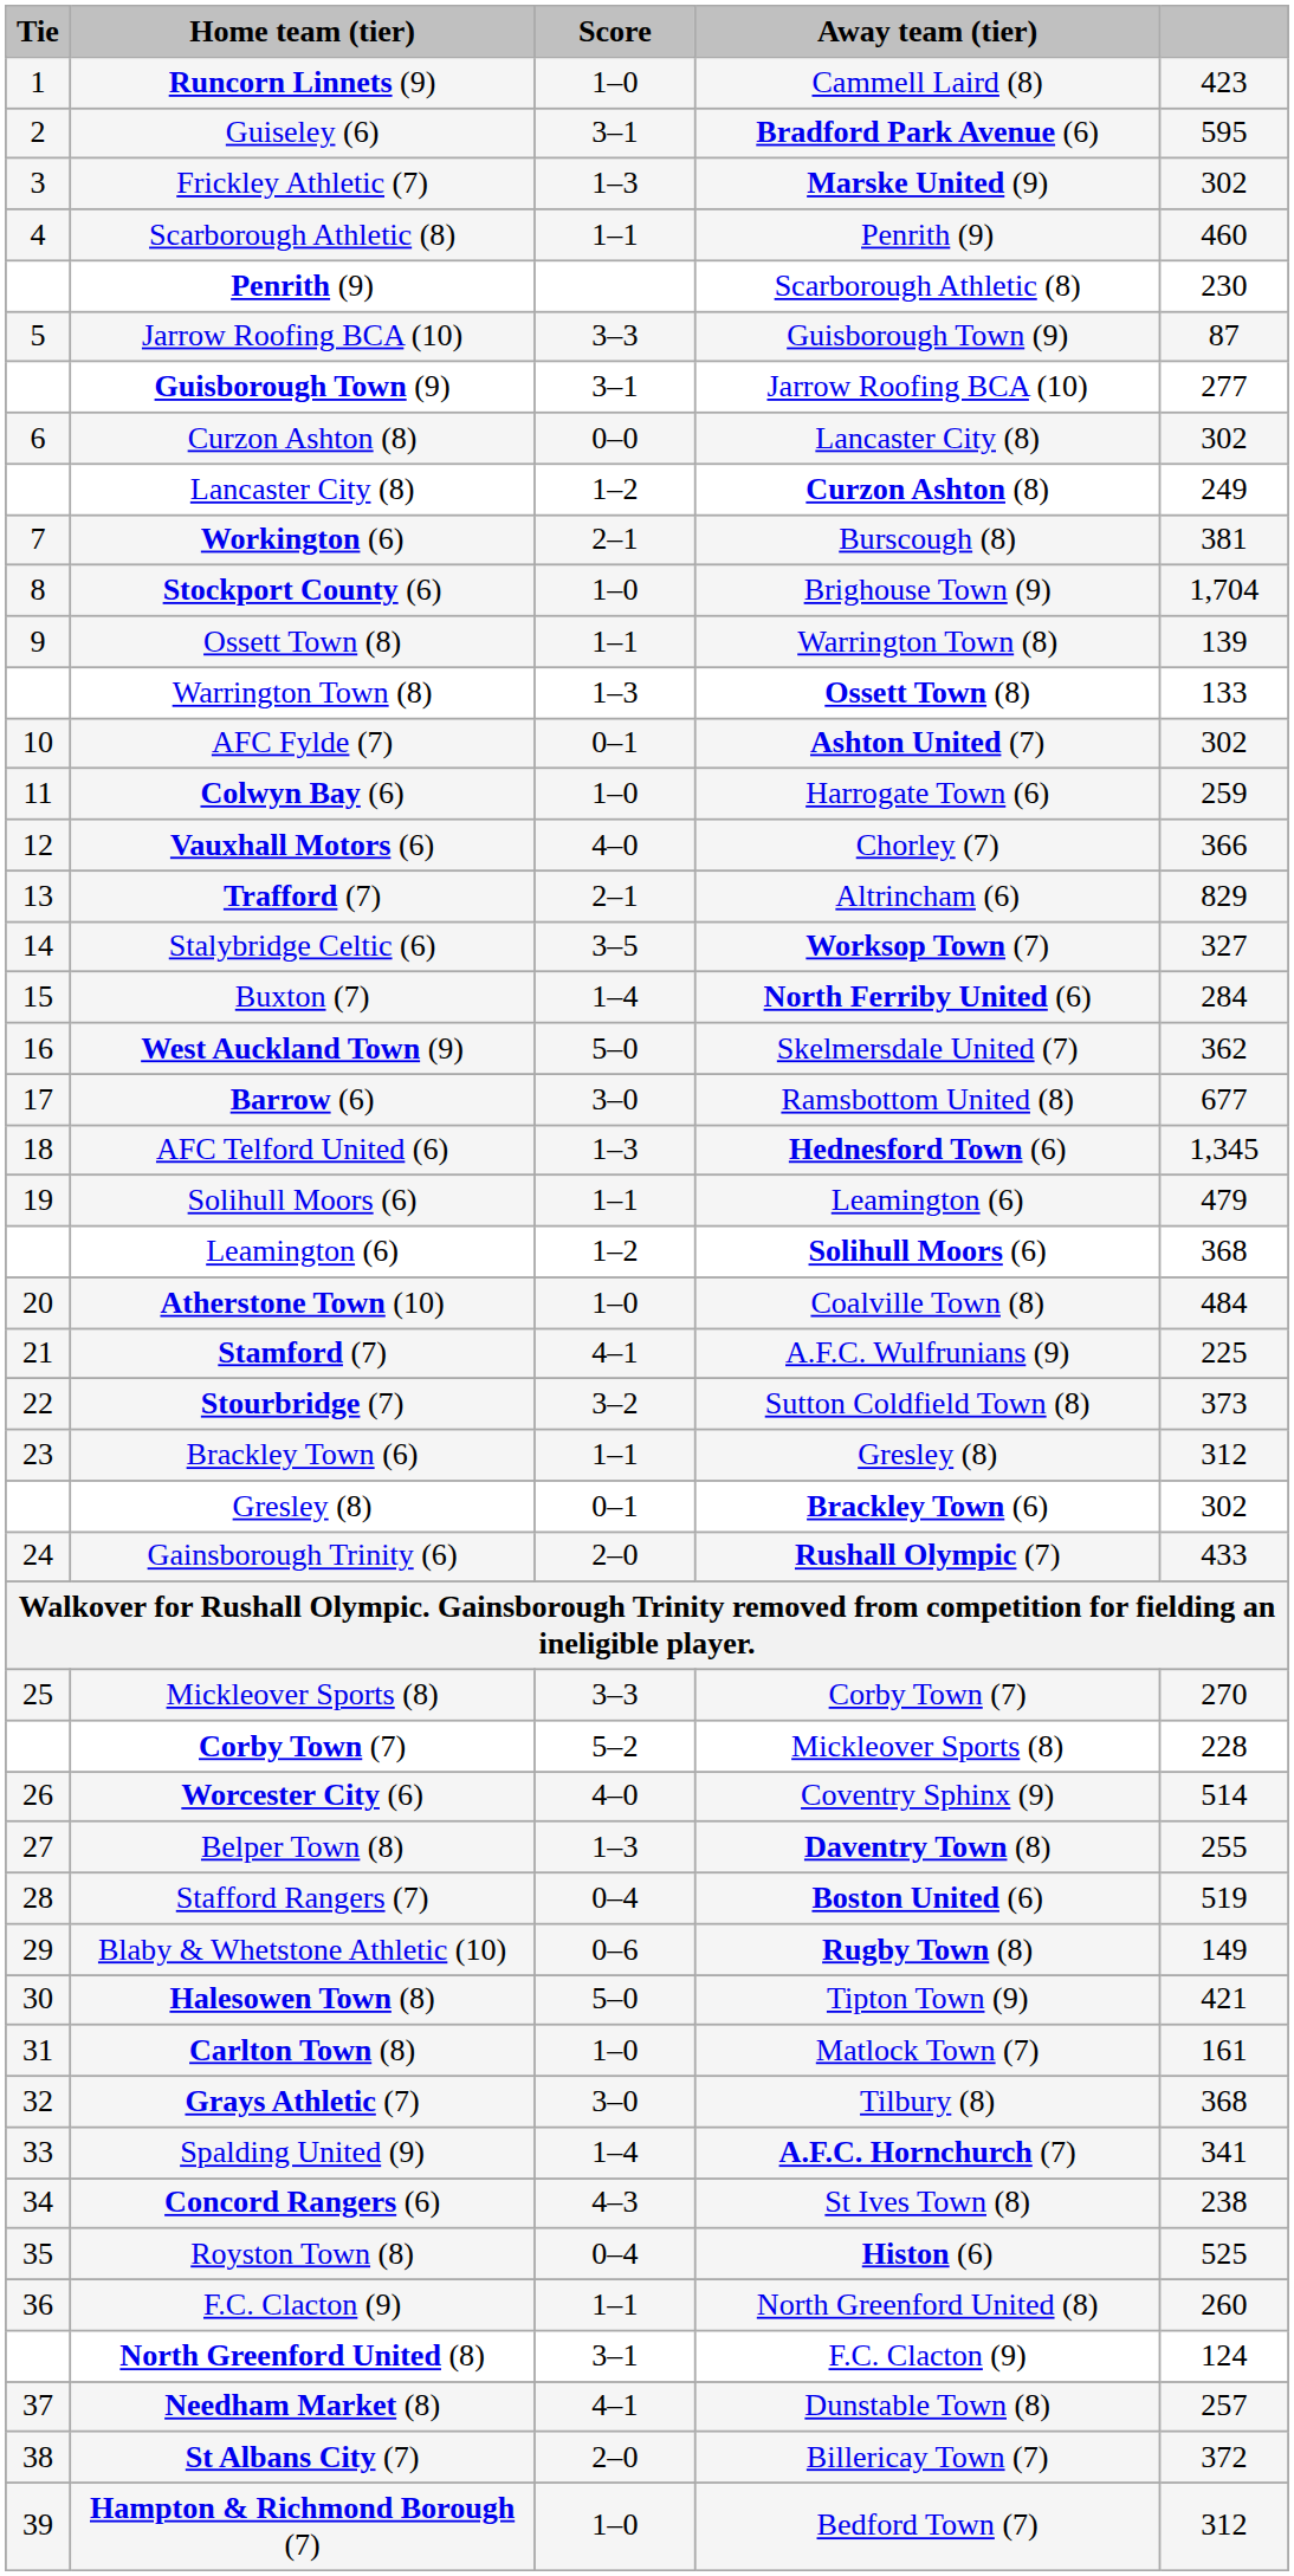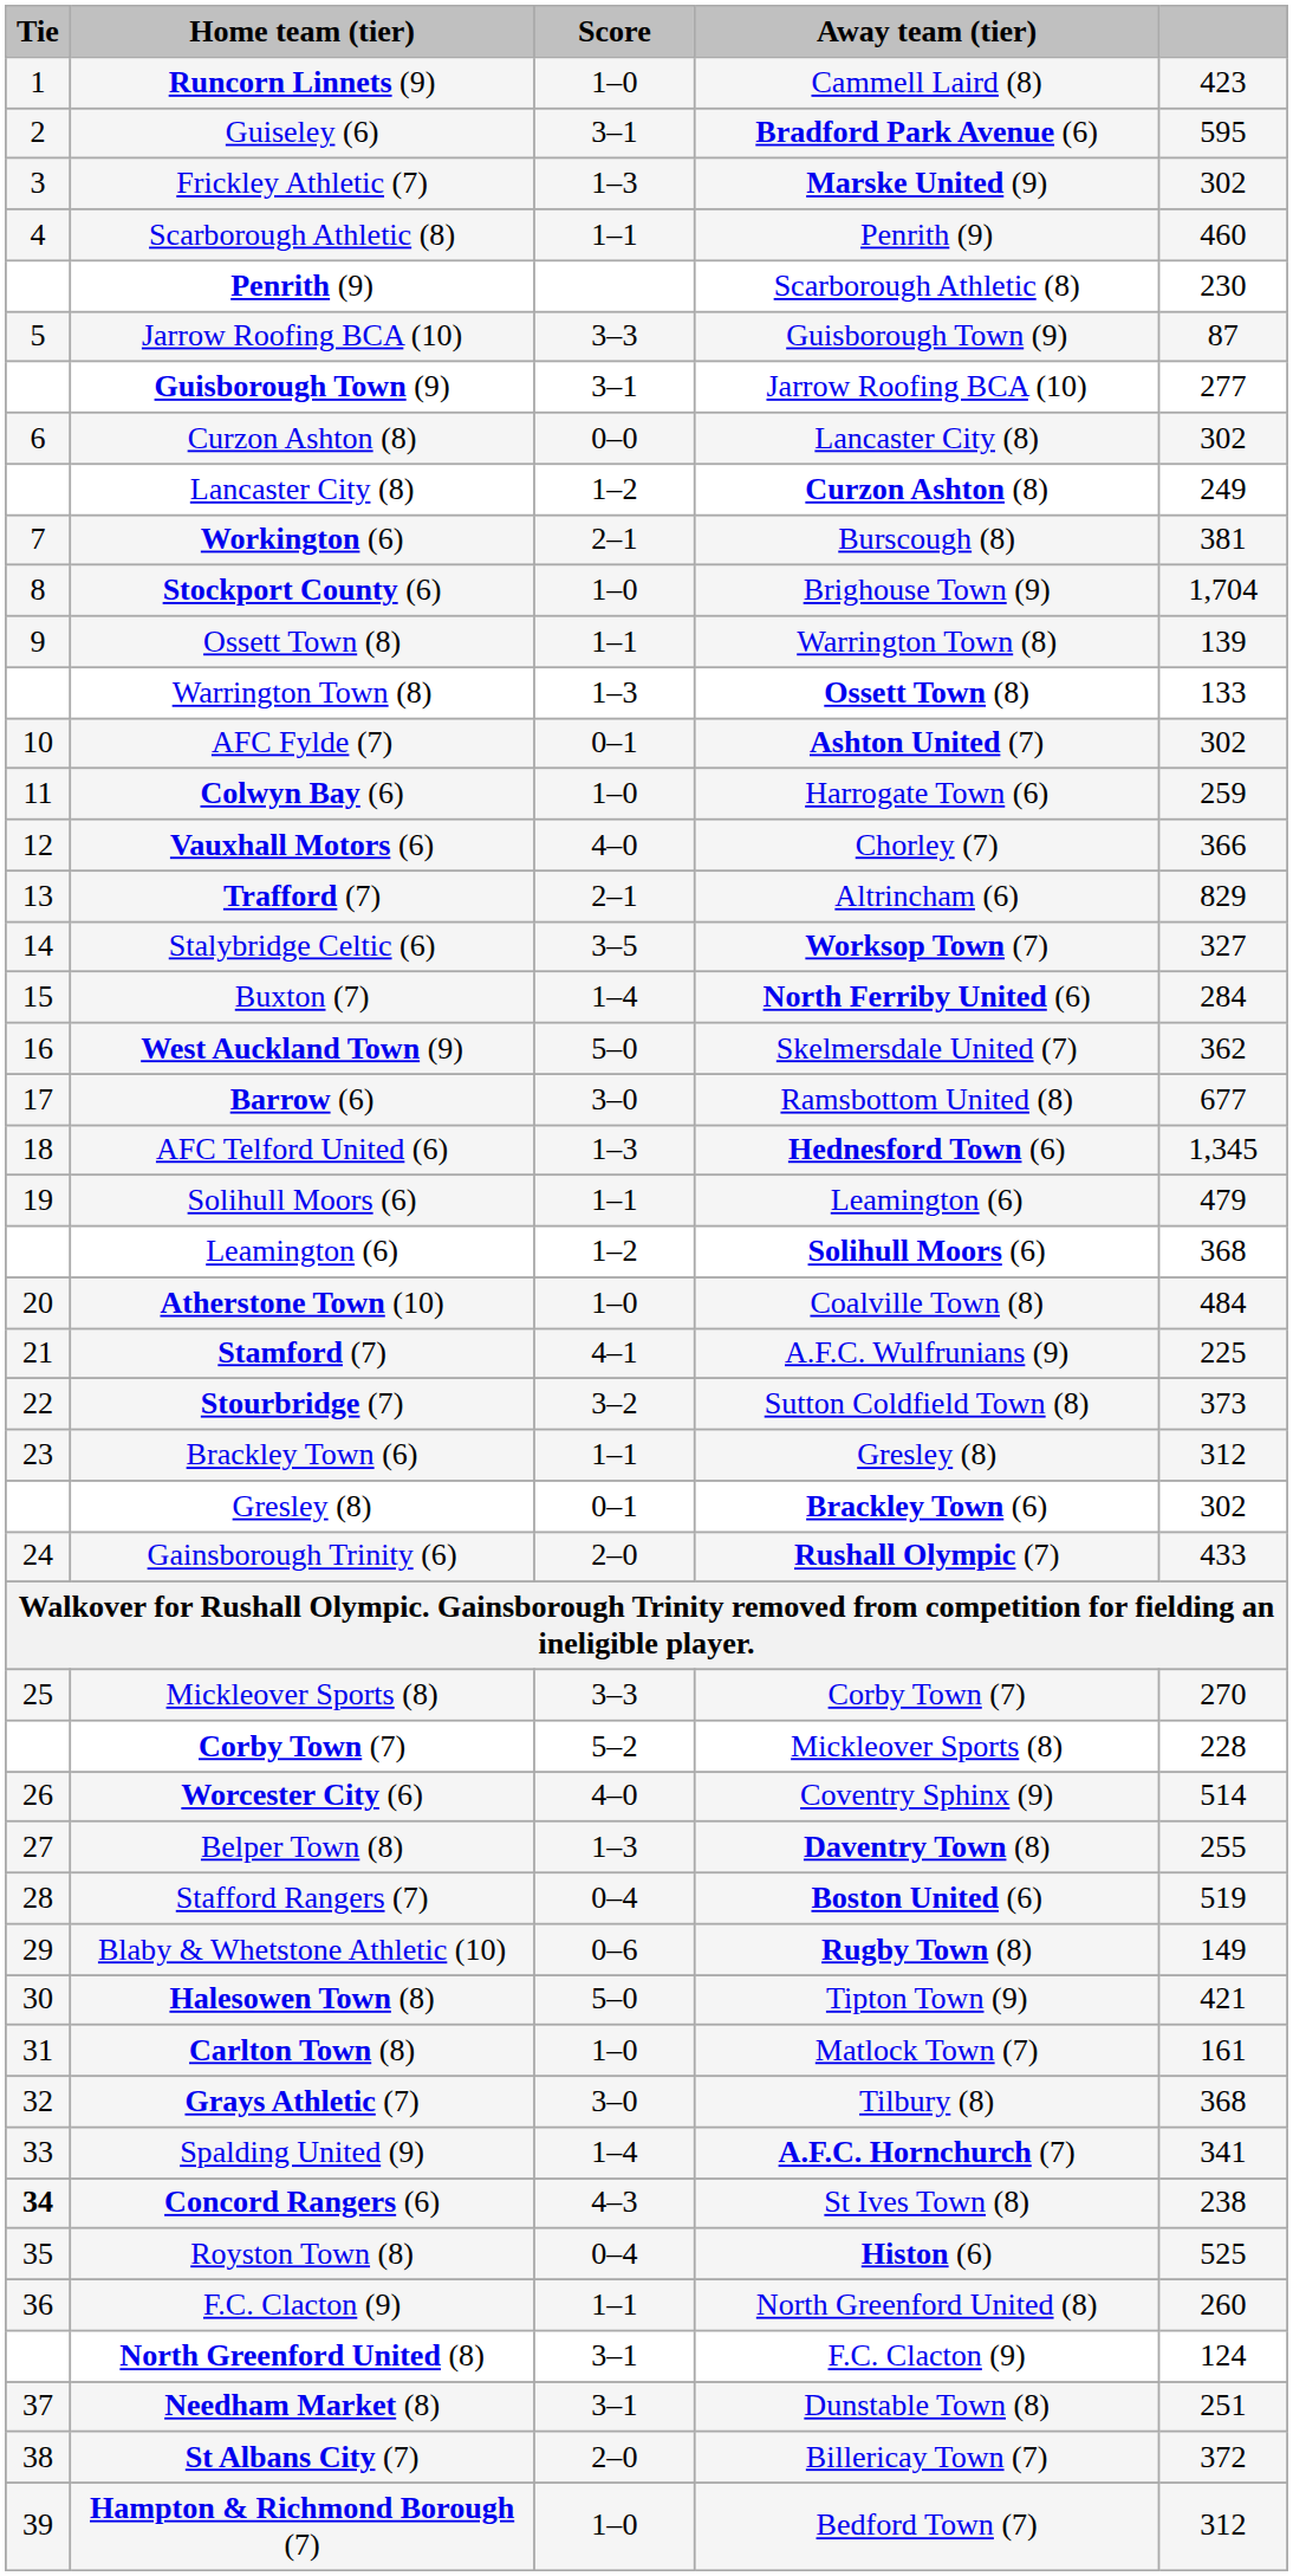 <table class="wikitable" style="width: 600px; background:WhiteSmoke; text-align:center; font-size:90%">
 <tr>
 <td scope="col" style="width:  5.00%; background:silver;"><strong>Tie</strong></td>
 <td scope="col" style="width: 36.25%; background:silver;"><strong>Home team (tier)</strong></td>
 <td scope="col" style="width: 12.50%; background:silver;"><strong>Score</strong></td>
 <td scope="col" style="width: 36.25%; background:silver;"><strong>Away team (tier)</strong></td>
 <td scope="col" style="width: 10.00%; background:silver;"><strong></strong></td>
 </tr>
 <tr>
 <td>1</td>
 <td><strong><a href='#'>Runcorn Linnets</a></strong> (9)</td>
 <td>1–0</td>
 <td><a href='#'>Cammell Laird</a> (8)</td>
 <td>423</td>
 </tr>
 <tr>
 <td>2</td>
 <td><a href='#'>Guiseley</a> (6)</td>
 <td>3–1</td>
 <td><strong><a href='#'>Bradford Park Avenue</a></strong> (6)</td>
 <td>595</td>
 </tr>
 <tr>
 <td>3</td>
 <td><a href='#'>Frickley Athletic</a> (7)</td>
 <td>1–3</td>
 <td><strong><a href='#'>Marske United</a></strong> (9)</td>
 <td>302</td>
 </tr>
 <tr>
 <td>4</td>
 <td><a href='#'>Scarborough Athletic</a> (8)</td>
 <td>1–1</td>
 <td><a href='#'>Penrith</a> (9)</td>
 <td>460</td>
 </tr>
 <tr style="background:white;">
 <td><em></em></td>
 <td><strong><a href='#'>Penrith</a></strong> (9)</td>
 <td></td>
 <td><a href='#'>Scarborough Athletic</a> (8)</td>
 <td>230</td>
 </tr>
 <tr>
 <td>5</td>
 <td><a href='#'>Jarrow Roofing BCA</a> (10)</td>
 <td>3–3</td>
 <td><a href='#'>Guisborough Town</a> (9)</td>
 <td>87</td>
 </tr>
 <tr style="background:white;">
 <td><em></em></td>
 <td><strong><a href='#'>Guisborough Town</a></strong> (9)</td>
 <td>3–1</td>
 <td><a href='#'>Jarrow Roofing BCA</a> (10)</td>
 <td>277</td>
 </tr>
 <tr>
 <td>6</td>
 <td><a href='#'>Curzon Ashton</a> (8)</td>
 <td>0–0</td>
 <td><a href='#'>Lancaster City</a> (8)</td>
 <td>302</td>
 </tr>
 <tr style="background:white;">
 <td><em></em></td>
 <td><a href='#'>Lancaster City</a> (8)</td>
 <td>1–2</td>
 <td><strong><a href='#'>Curzon Ashton</a></strong> (8)</td>
 <td>249</td>
 </tr>
 <tr>
 <td>7</td>
 <td><strong><a href='#'>Workington</a></strong> (6)</td>
 <td>2–1</td>
 <td><a href='#'>Burscough</a> (8)</td>
 <td>381</td>
 </tr>
 <tr>
 <td>8</td>
 <td><strong><a href='#'>Stockport County</a></strong> (6)</td>
 <td>1–0</td>
 <td><a href='#'>Brighouse Town</a> (9)</td>
 <td>1,704</td>
 </tr>
 <tr>
 <td>9</td>
 <td><a href='#'>Ossett Town</a> (8)</td>
 <td>1–1</td>
 <td><a href='#'>Warrington Town</a> (8)</td>
 <td>139</td>
 </tr>
 <tr style="background:white;">
 <td><em></em></td>
 <td><a href='#'>Warrington Town</a> (8)</td>
 <td>1–3 </td>
 <td><strong><a href='#'>Ossett Town</a></strong> (8)</td>
 <td>133</td>
 </tr>
 <tr>
 <td>10</td>
 <td><a href='#'>AFC Fylde</a> (7)</td>
 <td>0–1</td>
 <td><strong><a href='#'>Ashton United</a></strong> (7)</td>
 <td>302</td>
 </tr>
 <tr>
 <td>11</td>
 <td><strong><a href='#'>Colwyn Bay</a></strong> (6)</td>
 <td>1–0</td>
 <td><a href='#'>Harrogate Town</a> (6)</td>
 <td>259</td>
 </tr>
 <tr>
 <td>12</td>
 <td><strong><a href='#'>Vauxhall Motors</a></strong> (6)</td>
 <td>4–0</td>
 <td><a href='#'>Chorley</a> (7)</td>
 <td>366</td>
 </tr>
 <tr>
 <td>13</td>
 <td><strong><a href='#'>Trafford</a></strong> (7)</td>
 <td>2–1</td>
 <td><a href='#'>Altrincham</a> (6)</td>
 <td>829</td>
 </tr>
 <tr>
 <td>14</td>
 <td><a href='#'>Stalybridge Celtic</a> (6)</td>
 <td>3–5</td>
 <td><strong><a href='#'>Worksop Town</a></strong> (7)</td>
 <td>327</td>
 </tr>
 <tr>
 <td>15</td>
 <td><a href='#'>Buxton</a> (7)</td>
 <td>1–4</td>
 <td><strong><a href='#'>North Ferriby United</a></strong> (6)</td>
 <td>284</td>
 </tr>
 <tr>
 <td>16</td>
 <td><strong><a href='#'>West Auckland Town</a></strong> (9)</td>
 <td>5–0</td>
 <td><a href='#'>Skelmersdale United</a> (7)</td>
 <td>362</td>
 </tr>
 <tr>
 <td>17</td>
 <td><strong><a href='#'>Barrow</a></strong> (6)</td>
 <td>3–0</td>
 <td><a href='#'>Ramsbottom United</a> (8)</td>
 <td>677</td>
 </tr>
 <tr>
 <td>18</td>
 <td><a href='#'>AFC Telford United</a> (6)</td>
 <td>1–3</td>
 <td><strong><a href='#'>Hednesford Town</a></strong> (6)</td>
 <td>1,345</td>
 </tr>
 <tr>
 <td>19</td>
 <td><a href='#'>Solihull Moors</a> (6)</td>
 <td>1–1</td>
 <td><a href='#'>Leamington</a> (6)</td>
 <td>479</td>
 </tr>
 <tr style="background:white;">
 <td><em></em></td>
 <td><a href='#'>Leamington</a> (6)</td>
 <td>1–2</td>
 <td><strong><a href='#'>Solihull Moors</a></strong> (6)</td>
 <td>368</td>
 </tr>
 <tr>
 <td>20</td>
 <td><strong><a href='#'>Atherstone Town</a></strong> (10)</td>
 <td>1–0</td>
 <td><a href='#'>Coalville Town</a> (8)</td>
 <td>484</td>
 </tr>
 <tr>
 <td>21</td>
 <td><strong><a href='#'>Stamford</a></strong> (7)</td>
 <td>4–1</td>
 <td><a href='#'>A.F.C. Wulfrunians</a> (9)</td>
 <td>225</td>
 </tr>
 <tr>
 <td>22</td>
 <td><strong><a href='#'>Stourbridge</a></strong> (7)</td>
 <td>3–2</td>
 <td><a href='#'>Sutton Coldfield Town</a> (8)</td>
 <td>373</td>
 </tr>
 <tr>
 <td>23</td>
 <td><a href='#'>Brackley Town</a> (6)</td>
 <td>1–1</td>
 <td><a href='#'>Gresley</a> (8)</td>
 <td>312</td>
 </tr>
 <tr style="background:white;">
 <td><em></em></td>
 <td><a href='#'>Gresley</a> (8)</td>
 <td>0–1</td>
 <td><strong><a href='#'>Brackley Town</a></strong> (6)</td>
 <td>302</td>
 </tr>
 <tr>
 <td>24</td>
 <td><a href='#'>Gainsborough Trinity</a> (6)</td>
 <td>2–0</td>
 <td><strong><a href='#'>Rushall Olympic</a></strong> (7)</td>
 <td>433</td>
 </tr>
 <tr>
 <th colspan="5"><strong>Walkover for Rushall Olympic. Gainsborough Trinity removed from competition for fielding an ineligible player.</strong></th>
 </tr>
 <tr>
 <td>25</td>
 <td><a href='#'>Mickleover Sports</a> (8)</td>
 <td>3–3</td>
 <td><a href='#'>Corby Town</a> (7)</td>
 <td>270</td>
 </tr>
 <tr style="background:white;">
 <td><em></em></td>
 <td><strong><a href='#'>Corby Town</a></strong> (7)</td>
 <td>5–2</td>
 <td><a href='#'>Mickleover Sports</a> (8)</td>
 <td>228</td>
 </tr>
 <tr>
 <td>26</td>
 <td><strong><a href='#'>Worcester City</a></strong> (6)</td>
 <td>4–0</td>
 <td><a href='#'>Coventry Sphinx</a> (9)</td>
 <td>514</td>
 </tr>
 <tr>
 <td>27</td>
 <td><a href='#'>Belper Town</a> (8)</td>
 <td>1–3</td>
 <td><strong><a href='#'>Daventry Town</a></strong> (8)</td>
 <td>255</td>
 </tr>
 <tr>
 <td>28</td>
 <td><a href='#'>Stafford Rangers</a> (7)</td>
 <td>0–4</td>
 <td><strong><a href='#'>Boston United</a></strong> (6)</td>
 <td>519</td>
 </tr>
 <tr>
 <td>29</td>
 <td><a href='#'>Blaby & Whetstone Athletic</a> (10)</td>
 <td>0–6</td>
 <td><strong><a href='#'>Rugby Town</a></strong> (8)</td>
 <td>149</td>
 </tr>
 <tr>
 <td>30</td>
 <td><strong><a href='#'>Halesowen Town</a></strong> (8)</td>
 <td>5–0</td>
 <td><a href='#'>Tipton Town</a> (9)</td>
 <td>421</td>
 </tr>
 <tr>
 <td>31</td>
 <td><strong><a href='#'>Carlton Town</a></strong> (8)</td>
 <td>1–0</td>
 <td><a href='#'>Matlock Town</a> (7)</td>
 <td>161</td>
 </tr>
 <tr>
 <td>32</td>
 <td><strong><a href='#'>Grays Athletic</a></strong> (7)</td>
 <td>3–0</td>
 <td><a href='#'>Tilbury</a> (8)</td>
 <td>368</td>
 </tr>
 <tr>
 <td>33</td>
 <td><a href='#'>Spalding United</a> (9)</td>
 <td>1–4</td>
 <td><strong><a href='#'>A.F.C. Hornchurch</a></strong> (7)</td>
 <td>341</td>
 </tr>
 <tr>
-<td>34</td>
+<td><strong>34</strong></td>
 <td><strong><a href='#'>Concord Rangers</a></strong> (6)</td>
 <td>4–3</td>
 <td><a href='#'>St Ives Town</a> (8)</td>
 <td>238</td>
 </tr>
 <tr>
 <td>35</td>
 <td><a href='#'>Royston Town</a> (8)</td>
 <td>0–4</td>
 <td><strong><a href='#'>Histon</a></strong> (6)</td>
 <td>525</td>
 </tr>
 <tr>
 <td>36</td>
 <td><a href='#'>F.C. Clacton</a> (9)</td>
 <td>1–1</td>
 <td><a href='#'>North Greenford United</a> (8)</td>
 <td>260</td>
 </tr>
 <tr style="background:white;">
 <td><em></em></td>
 <td><strong><a href='#'>North Greenford United</a></strong> (8)</td>
 <td>3–1</td>
 <td><a href='#'>F.C. Clacton</a> (9)</td>
 <td>124</td>
 </tr>
 <tr>
 <td>37</td>
 <td><strong><a href='#'>Needham Market</a></strong> (8)</td>
-<td>4–1</td>
+<td>3–1</td>
 <td><a href='#'>Dunstable Town</a> (8)</td>
-<td>257</td>
+<td>251</td>
 </tr>
 <tr>
 <td>38</td>
 <td><strong><a href='#'>St Albans City</a></strong> (7)</td>
 <td>2–0</td>
 <td><a href='#'>Billericay Town</a> (7)</td>
 <td>372</td>
 </tr>
 <tr>
 <td>39</td>
 <td><strong><a href='#'>Hampton & Richmond Borough</a></strong> (7)</td>
 <td>1–0</td>
 <td><a href='#'>Bedford Town</a> (7)</td>
 <td>312</td>
 </tr>
 </table>
